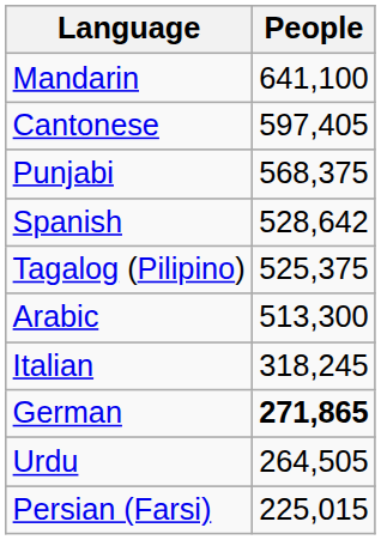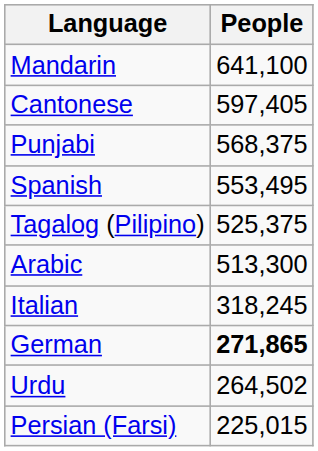 <table class="wikitable">
 <tr>
 <th>Language</th>
 <th>People</th>
 </tr>
 <tr>
 <td><a href='#'>Mandarin</a></td>
 <td>641,100</td>
 </tr>
 <tr>
 <td><a href='#'>Cantonese</a></td>
 <td>597,405</td>
 </tr>
 <tr>
 <td><a href='#'>Punjabi</a></td>
 <td>568,375</td>
 </tr>
 <tr>
 <td><a href='#'>Spanish</a></td>
-<td>528,642</td>
+<td>553,495</td>
 </tr>
 <tr>
 <td><a href='#'>Tagalog</a> (<a href='#'>Pilipino</a>)</td>
 <td>525,375</td>
 </tr>
 <tr>
 <td><a href='#'>Arabic</a></td>
 <td>513,300</td>
 </tr>
 <tr>
 <td><a href='#'>Italian</a></td>
 <td>318,245</td>
 </tr>
 <tr>
 <td><a href='#'>German</a></td>
 <td><strong>271,865</strong></td>
 </tr>
 <tr>
 <td><a href='#'>Urdu</a></td>
-<td>264,505</td>
+<td>264,502</td>
 </tr>
 <tr>
 <td><a href='#'>Persian (Farsi)</a></td>
 <td>225,015</td>
 </tr>
 </table>
